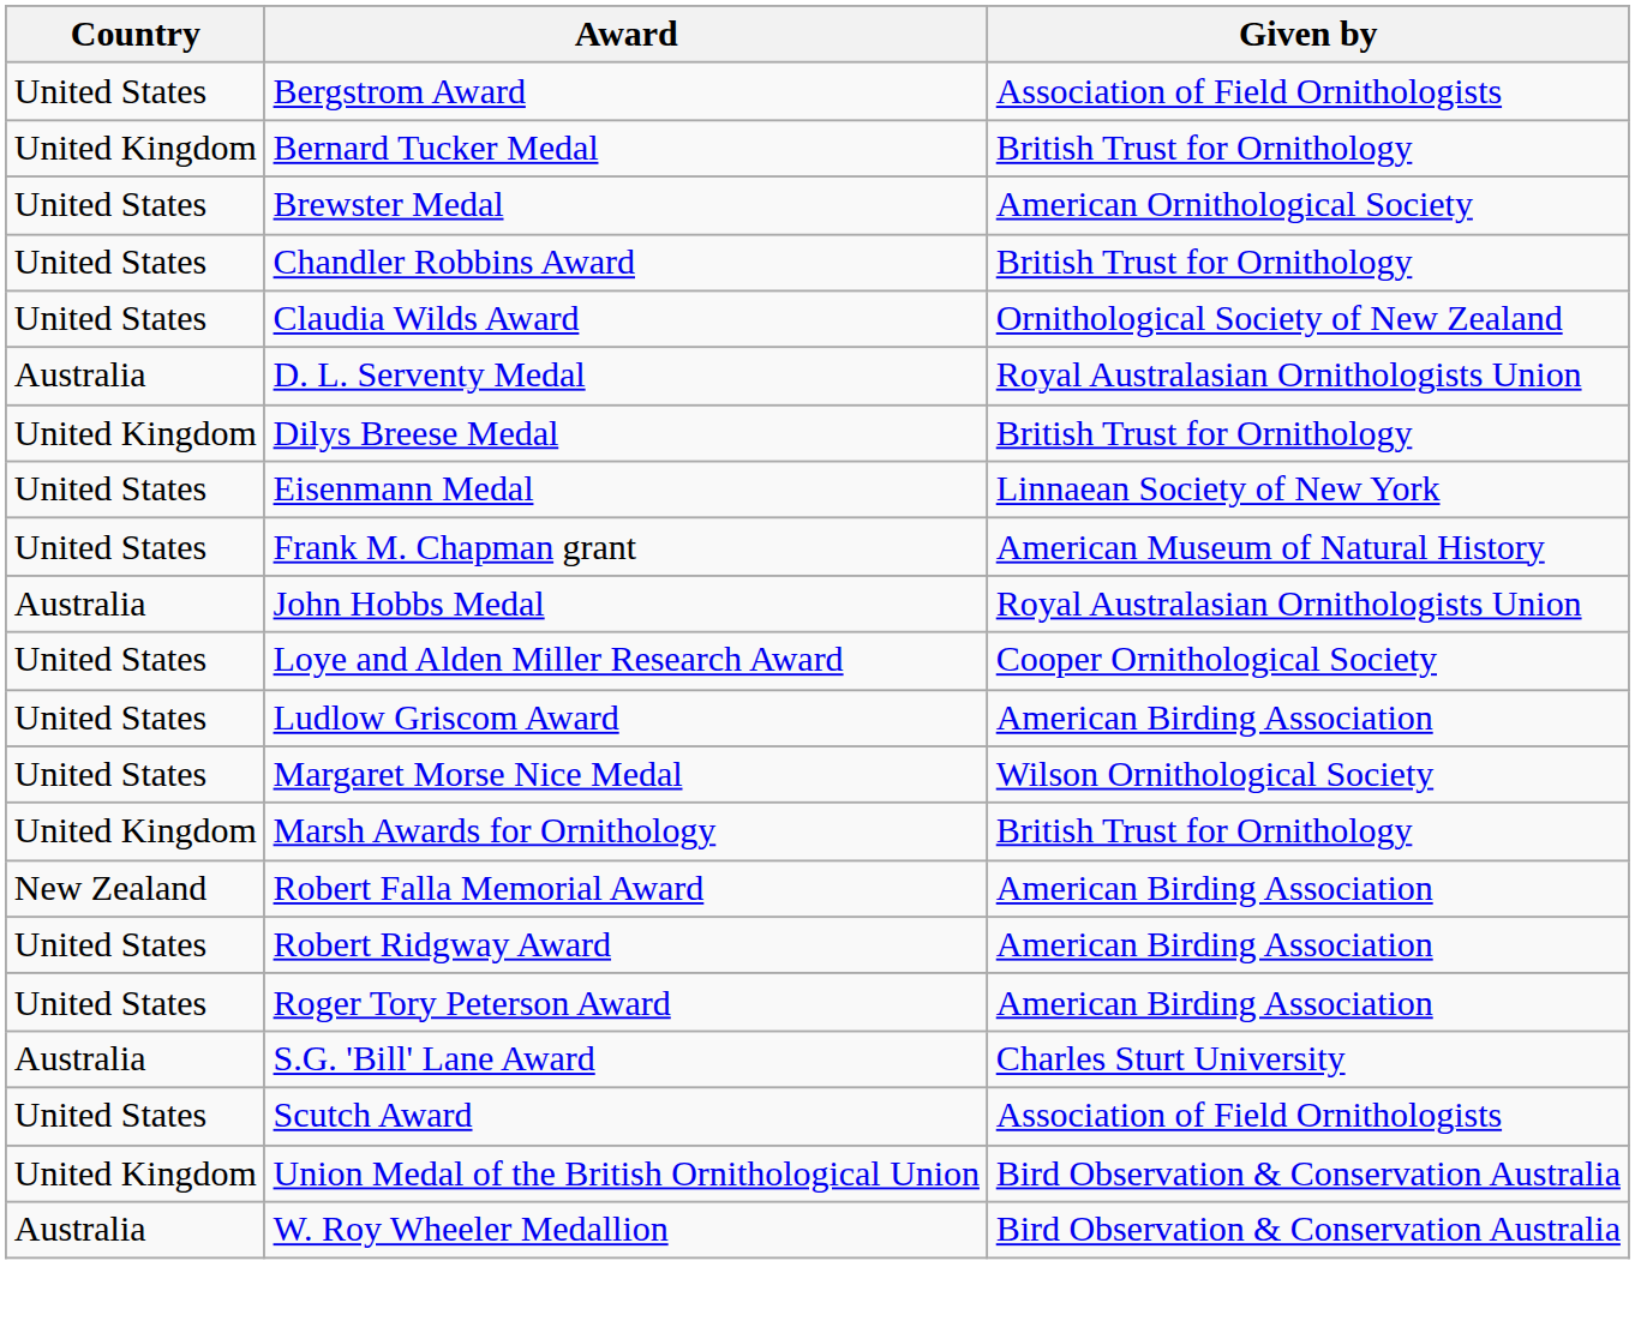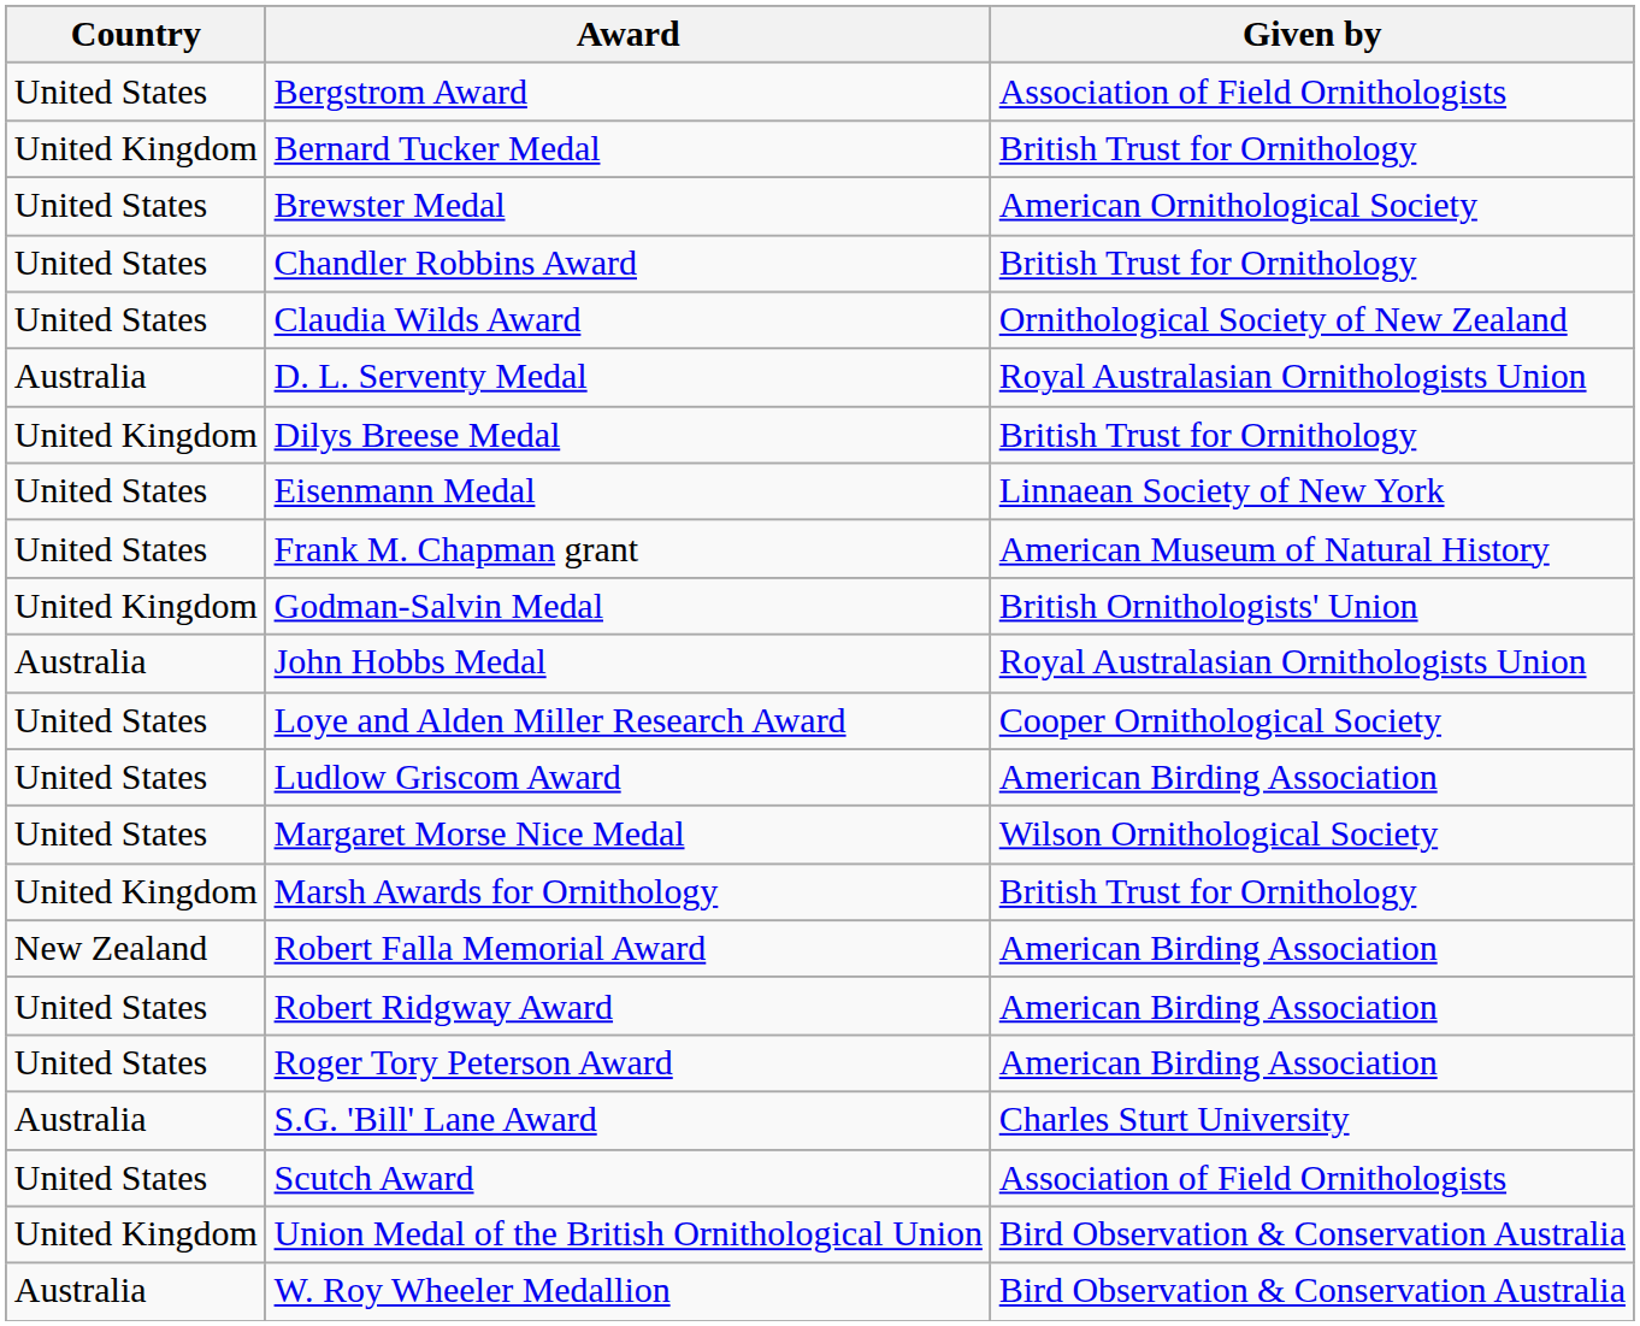 <table class="wikitable sortable">
 <tr>
 <th>Country</th>
 <th>Award</th>
 <th>Given by</th>
 </tr>
 <tr>
 <td>United States</td>
 <td><a href='#'>Bergstrom Award</a></td>
 <td><a href='#'>Association of Field Ornithologists</a></td>
 </tr>
 <tr>
 <td>United Kingdom</td>
 <td><a href='#'>Bernard Tucker Medal</a></td>
 <td><a href='#'>British Trust for Ornithology</a></td>
 </tr>
 <tr>
 <td>United States</td>
 <td><a href='#'>Brewster Medal</a></td>
 <td><a href='#'>American Ornithological Society</a></td>
 </tr>
 <tr>
 <td>United States</td>
 <td><a href='#'>Chandler Robbins Award</a></td>
 <td><a href='#'>British Trust for Ornithology</a></td>
 </tr>
 <tr>
 <td>United States</td>
 <td><a href='#'>Claudia Wilds Award</a></td>
 <td><a href='#'>Ornithological Society of New Zealand</a></td>
 </tr>
 <tr>
 <td>Australia</td>
 <td><a href='#'>D. L. Serventy Medal</a></td>
 <td><a href='#'>Royal Australasian Ornithologists Union</a></td>
 </tr>
 <tr>
 <td>United Kingdom</td>
 <td><a href='#'>Dilys Breese Medal</a></td>
 <td><a href='#'>British Trust for Ornithology</a></td>
 </tr>
 <tr>
 <td>United States</td>
 <td><a href='#'>Eisenmann Medal</a></td>
 <td><a href='#'>Linnaean Society of New York</a></td>
 </tr>
 <tr>
 <td>United States</td>
 <td><a href='#'>Frank M. Chapman</a> grant</td>
 <td><a href='#'>American Museum of Natural History</a></td>
+</tr>
+<tr>
+<td>United Kingdom</td>
+<td><a href='#'>Godman-Salvin Medal</a></td>
+<td><a href='#'>British Ornithologists' Union</a></td>
 </tr>
 <tr>
 <td>Australia</td>
 <td><a href='#'>John Hobbs Medal</a></td>
 <td><a href='#'>Royal Australasian Ornithologists Union</a></td>
 </tr>
 <tr>
 <td>United States</td>
 <td><a href='#'>Loye and Alden Miller Research Award</a></td>
 <td><a href='#'>Cooper Ornithological Society</a></td>
 </tr>
 <tr>
 <td>United States</td>
 <td><a href='#'>Ludlow Griscom Award</a></td>
 <td><a href='#'>American Birding Association</a></td>
 </tr>
 <tr>
 <td>United States</td>
 <td><a href='#'>Margaret Morse Nice Medal</a></td>
 <td><a href='#'>Wilson Ornithological Society</a></td>
 </tr>
 <tr>
 <td>United Kingdom</td>
 <td><a href='#'>Marsh Awards for Ornithology</a></td>
 <td><a href='#'>British Trust for Ornithology</a></td>
 </tr>
 <tr>
 <td>New Zealand</td>
 <td><a href='#'>Robert Falla Memorial Award</a></td>
 <td><a href='#'>American Birding Association</a></td>
 </tr>
 <tr>
 <td>United States</td>
 <td><a href='#'>Robert Ridgway Award</a></td>
 <td><a href='#'>American Birding Association</a></td>
 </tr>
 <tr>
 <td>United States</td>
 <td><a href='#'>Roger Tory Peterson Award</a></td>
 <td><a href='#'>American Birding Association</a></td>
 </tr>
 <tr>
 <td>Australia</td>
 <td><a href='#'>S.G. 'Bill' Lane Award</a></td>
 <td><a href='#'>Charles Sturt University</a></td>
 </tr>
 <tr>
 <td>United States</td>
 <td><a href='#'>Scutch Award</a></td>
 <td><a href='#'>Association of Field Ornithologists</a></td>
 </tr>
 <tr>
 <td>United Kingdom</td>
 <td><a href='#'>Union Medal of the British Ornithological Union</a></td>
 <td><a href='#'>Bird Observation & Conservation Australia</a></td>
 </tr>
 <tr>
 <td>Australia</td>
 <td><a href='#'>W. Roy Wheeler Medallion</a></td>
 <td><a href='#'>Bird Observation & Conservation Australia</a></td>
 </tr>
 </table>
